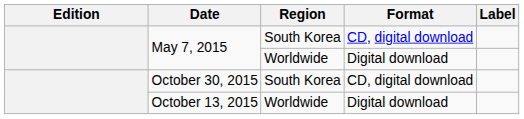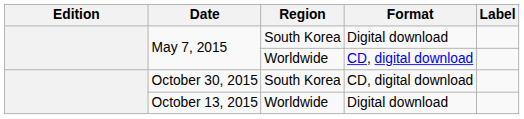 <table class = "wikitable plainrowheaders">
 <tr>
 <th style="width:10em;">Edition</th>
 <th>Date</th>
 <th>Region</th>
 <th>Format</th>
 <th>Label</th>
 </tr>
 <tr>
 <th scope=row rowspan=2></th>
 <td rowspan=2>May 7, 2015</td>
 <td>South Korea</td>
-<td><a href='#'>CD</a>, <a href='#'>digital download</a></td>
+<td>Digital download</td>
 <td></td>
 </tr>
 <tr>
 <td>Worldwide</td>
-<td>Digital download</td>
+<td><a href='#'>CD</a>, <a href='#'>digital download</a></td>
 <td></td>
 </tr>
 <tr>
 <th scope=row rowspan=2></th>
 <td>October 30, 2015</td>
 <td>South Korea</td>
 <td>CD, digital download</td>
 <td></td>
 </tr>
 <tr>
 <td>October 13, 2015</td>
 <td>Worldwide</td>
 <td>Digital download</td>
 <td></td>
 </tr>
 </table>
